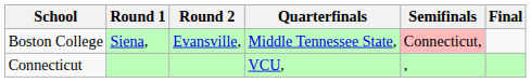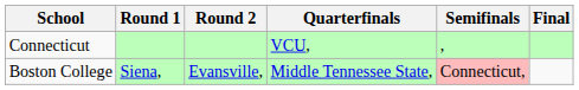 <table class="wikitable">
 <tr>
 <th>School</th>
 <th>Round 1</th>
 <th>Round 2</th>
 <th>Quarterfinals</th>
 <th>Semifinals</th>
 <th>Final</th>
 </tr>
 <tr>
+<td>Connecticut</td>
+<td style="background:#bfb;"> </td>
+<td style="background:#bfb;"> </td>
+<td style="background:#bfb;"><a href='#'>VCU</a>, </td>
+<td style="background:#bfb;">, </td>
+<td style="background:#bfb;"> </td>
+</tr>
+<tr>
 <td>Boston College</td>
 <td style="background:#bfb;"><a href='#'>Siena</a>, </td>
 <td style="background:#bfb;"><a href='#'>Evansville</a>, </td>
 <td style="background:#bfb;"><a href='#'>Middle Tennessee State</a>, </td>
 <td style="background:#fbb;">Connecticut, </td>
 <td></td>
 </tr>
-<tr>
-<td>Connecticut</td>
-<td style="background:#bfb;"> </td>
-<td style="background:#bfb;"> </td>
-<td style="background:#bfb;"><a href='#'>VCU</a>, </td>
-<td style="background:#bfb;">, </td>
-<td style="background:#bfb;"> </td>
-</tr>
 </table>
